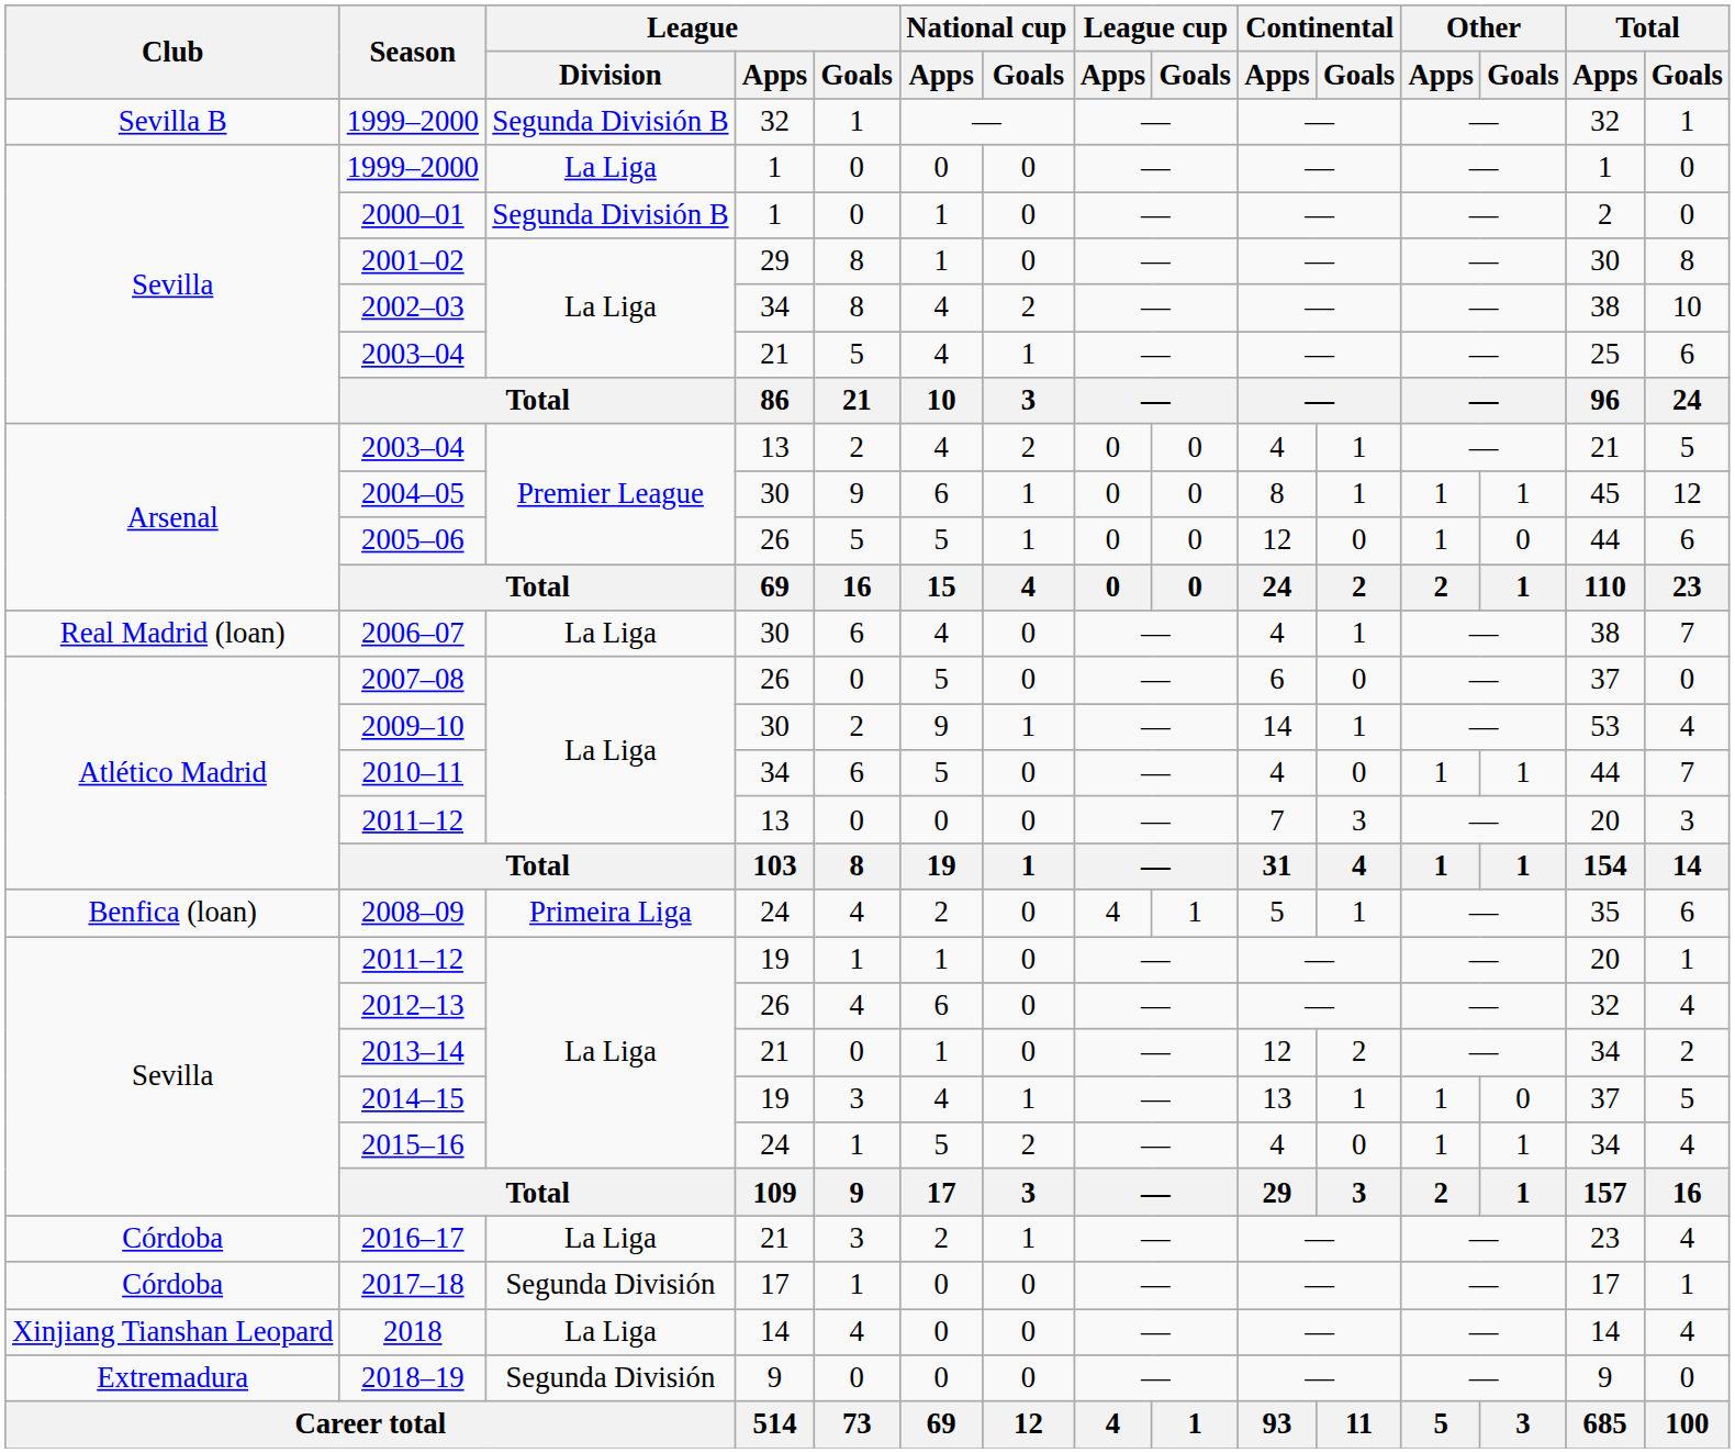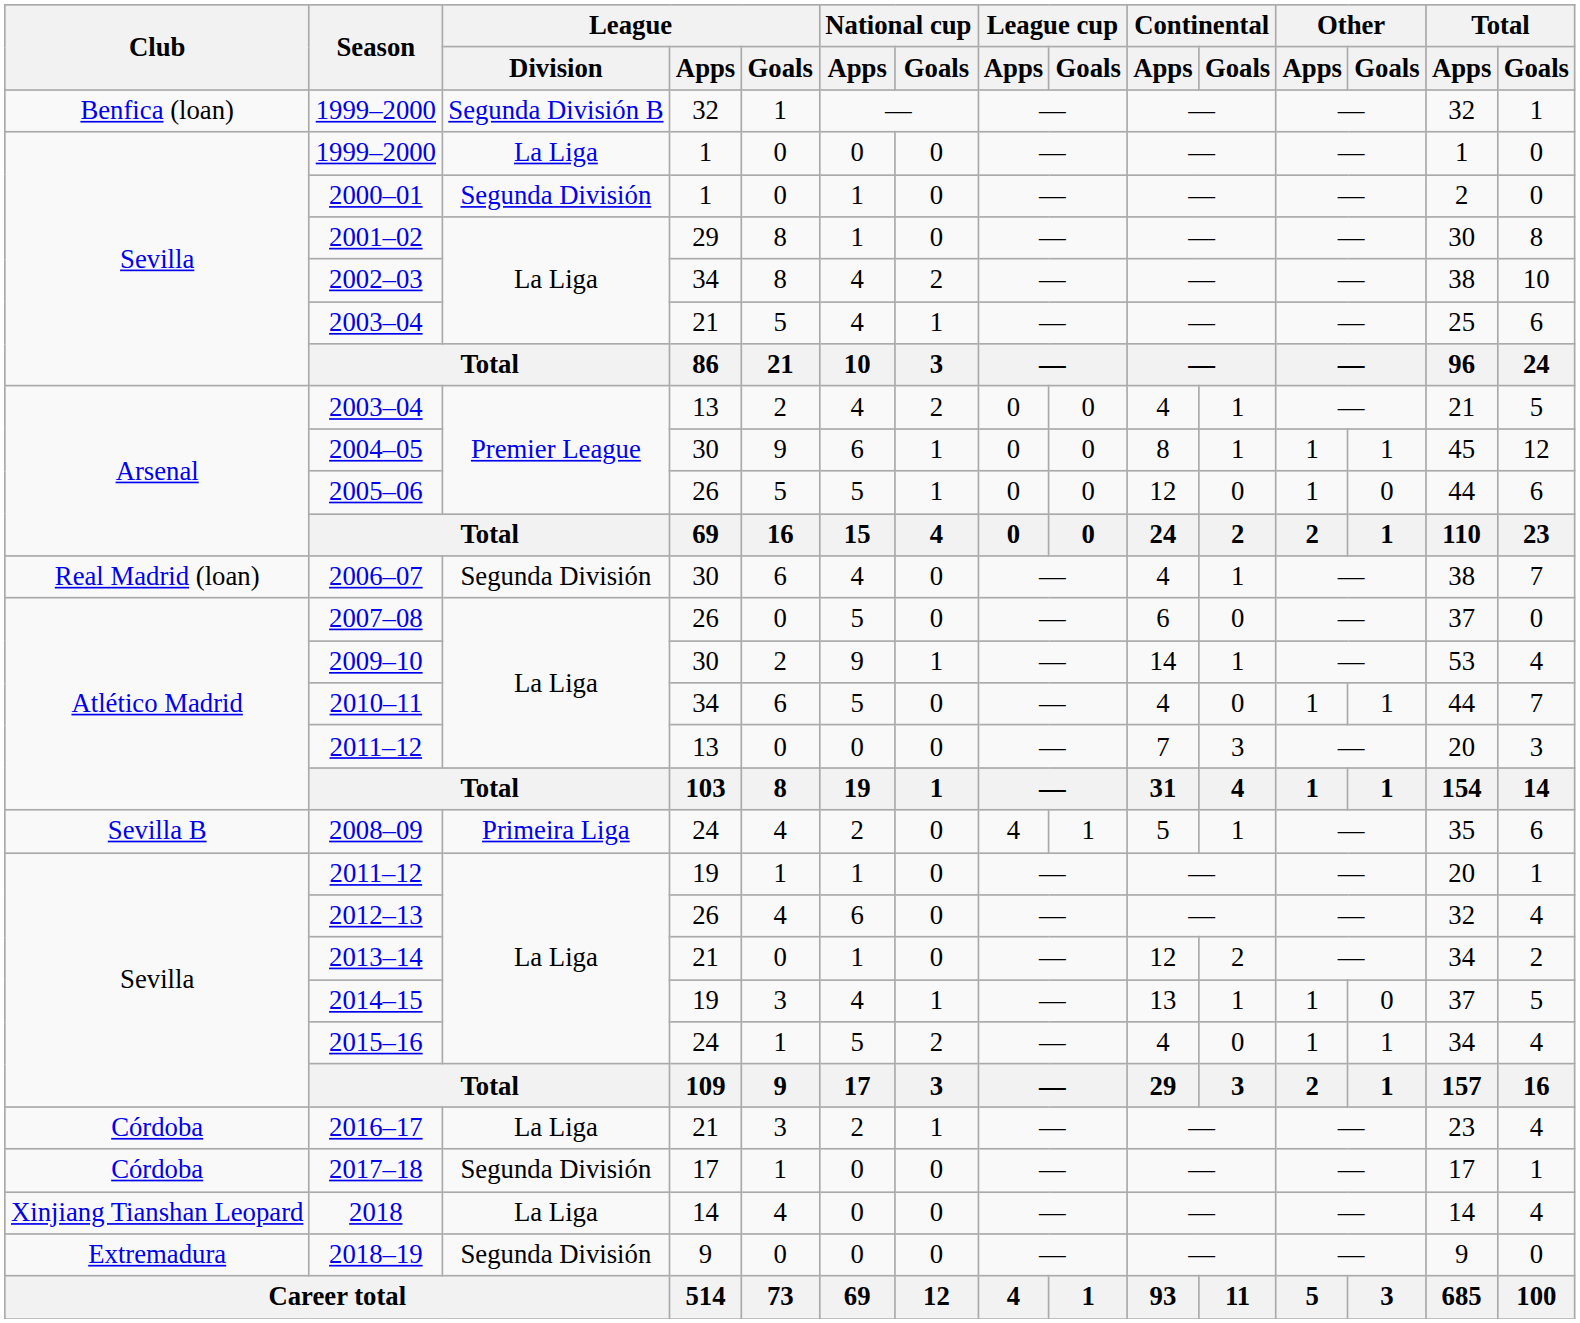 <table class="wikitable" style="text-align:center">
 <tr>
 <th rowspan="2">Club</th>
 <th rowspan="2">Season</th>
 <th colspan="3">League</th>
 <th colspan="2">National cup</th>
 <th colspan="2">League cup</th>
 <th colspan="2">Continental</th>
 <th colspan="2">Other</th>
 <th colspan="2">Total</th>
 </tr>
 <tr>
 <th>Division</th>
 <th>Apps</th>
 <th>Goals</th>
 <th>Apps</th>
 <th>Goals</th>
 <th>Apps</th>
 <th>Goals</th>
 <th>Apps</th>
 <th>Goals</th>
 <th>Apps</th>
 <th>Goals</th>
 <th>Apps</th>
 <th>Goals</th>
 </tr>
 <tr>
-<td><a href='#'>Sevilla B</a></td>
+<td><a href='#'>Benfica</a> (loan)</td>
 <td><a href='#'>1999–2000</a></td>
 <td><a href='#'>Segunda División B</a></td>
 <td>32</td>
 <td>1</td>
 <td colspan="2">—</td>
 <td colspan="2">—</td>
 <td colspan="2">—</td>
 <td colspan="2">—</td>
 <td>32</td>
 <td>1</td>
 </tr>
 <tr>
 <td rowspan="6"><a href='#'>Sevilla</a></td>
 <td><a href='#'>1999–2000</a></td>
 <td><a href='#'>La Liga</a></td>
 <td>1</td>
 <td>0</td>
 <td>0</td>
 <td>0</td>
 <td colspan="2">—</td>
 <td colspan="2">—</td>
 <td colspan="2">—</td>
 <td>1</td>
 <td>0</td>
 </tr>
 <tr>
 <td><a href='#'>2000–01</a></td>
-<td><a href='#'>Segunda División B</a></td>
+<td><a href='#'>Segunda División</a></td>
 <td>1</td>
 <td>0</td>
 <td>1</td>
 <td>0</td>
 <td colspan="2">—</td>
 <td colspan="2">—</td>
 <td colspan="2">—</td>
 <td>2</td>
 <td>0</td>
 </tr>
 <tr>
 <td><a href='#'>2001–02</a></td>
 <td rowspan="3">La Liga</td>
 <td>29</td>
 <td>8</td>
 <td>1</td>
 <td>0</td>
 <td colspan="2">—</td>
 <td colspan="2">—</td>
 <td colspan="2">—</td>
 <td>30</td>
 <td>8</td>
 </tr>
 <tr>
 <td><a href='#'>2002–03</a></td>
 <td>34</td>
 <td>8</td>
 <td>4</td>
 <td>2</td>
 <td colspan="2">—</td>
 <td colspan="2">—</td>
 <td colspan="2">—</td>
 <td>38</td>
 <td>10</td>
 </tr>
 <tr>
 <td><a href='#'>2003–04</a></td>
 <td>21</td>
 <td>5</td>
 <td>4</td>
 <td>1</td>
 <td colspan="2">—</td>
 <td colspan="2">—</td>
 <td colspan="2">—</td>
 <td>25</td>
 <td>6</td>
 </tr>
 <tr>
 <th colspan="2">Total</th>
 <th>86</th>
 <th>21</th>
 <th>10</th>
 <th>3</th>
 <th colspan="2">—</th>
 <th colspan="2">—</th>
 <th colspan="2">—</th>
 <th>96</th>
 <th>24</th>
 </tr>
 <tr>
 <td rowspan="4"><a href='#'>Arsenal</a></td>
 <td><a href='#'>2003–04</a></td>
 <td rowspan=3><a href='#'>Premier League</a></td>
 <td>13</td>
 <td>2</td>
 <td>4</td>
 <td>2</td>
 <td>0</td>
 <td>0</td>
 <td>4</td>
 <td>1</td>
 <td colspan="2">—</td>
 <td>21</td>
 <td>5</td>
 </tr>
 <tr>
 <td><a href='#'>2004–05</a></td>
 <td>30</td>
 <td>9</td>
 <td>6</td>
 <td>1</td>
 <td>0</td>
 <td>0</td>
 <td>8</td>
 <td>1</td>
 <td>1</td>
 <td>1</td>
 <td>45</td>
 <td>12</td>
 </tr>
 <tr>
 <td><a href='#'>2005–06</a></td>
 <td>26</td>
 <td>5</td>
 <td>5</td>
 <td>1</td>
 <td>0</td>
 <td>0</td>
 <td>12</td>
 <td>0</td>
 <td>1</td>
 <td>0</td>
 <td>44</td>
 <td>6</td>
 </tr>
 <tr>
 <th colspan="2">Total</th>
 <th>69</th>
 <th>16</th>
 <th>15</th>
 <th>4</th>
 <th>0</th>
 <th>0</th>
 <th>24</th>
 <th>2</th>
 <th>2</th>
 <th>1</th>
 <th>110</th>
 <th>23</th>
 </tr>
 <tr>
 <td><a href='#'>Real Madrid</a> (loan)</td>
 <td><a href='#'>2006–07</a></td>
-<td>La Liga</td>
+<td>Segunda División</td>
 <td>30</td>
 <td>6</td>
 <td>4</td>
 <td>0</td>
 <td colspan="2">—</td>
 <td>4</td>
 <td>1</td>
 <td colspan="2">—</td>
 <td>38</td>
 <td>7</td>
 </tr>
 <tr>
 <td rowspan="5"><a href='#'>Atlético Madrid</a></td>
 <td><a href='#'>2007–08</a></td>
 <td rowspan="4">La Liga</td>
 <td>26</td>
 <td>0</td>
 <td>5</td>
 <td>0</td>
 <td colspan="2">—</td>
 <td>6</td>
 <td>0</td>
 <td colspan="2">—</td>
 <td>37</td>
 <td>0</td>
 </tr>
 <tr>
 <td><a href='#'>2009–10</a></td>
 <td>30</td>
 <td>2</td>
 <td>9</td>
 <td>1</td>
 <td colspan="2">—</td>
 <td>14</td>
 <td>1</td>
 <td colspan="2">—</td>
 <td>53</td>
 <td>4</td>
 </tr>
 <tr>
 <td><a href='#'>2010–11</a></td>
 <td>34</td>
 <td>6</td>
 <td>5</td>
 <td>0</td>
 <td colspan="2">—</td>
 <td>4</td>
 <td>0</td>
 <td>1</td>
 <td>1</td>
 <td>44</td>
 <td>7</td>
 </tr>
 <tr>
 <td><a href='#'>2011–12</a></td>
 <td>13</td>
 <td>0</td>
 <td>0</td>
 <td>0</td>
 <td colspan="2">—</td>
 <td>7</td>
 <td>3</td>
 <td colspan="2">—</td>
 <td>20</td>
 <td>3</td>
 </tr>
 <tr>
 <th colspan="2">Total</th>
 <th>103</th>
 <th>8</th>
 <th>19</th>
 <th>1</th>
 <th colspan="2">—</th>
 <th>31</th>
 <th>4</th>
 <th>1</th>
 <th>1</th>
 <th>154</th>
 <th>14</th>
 </tr>
 <tr>
-<td><a href='#'>Benfica</a> (loan)</td>
+<td><a href='#'>Sevilla B</a></td>
 <td><a href='#'>2008–09</a></td>
 <td><a href='#'>Primeira Liga</a></td>
 <td>24</td>
 <td>4</td>
 <td>2</td>
 <td>0</td>
 <td>4</td>
 <td>1</td>
 <td>5</td>
 <td>1</td>
 <td colspan="2">—</td>
 <td>35</td>
 <td>6</td>
 </tr>
 <tr>
 <td rowspan="6">Sevilla</td>
 <td><a href='#'>2011–12</a></td>
 <td rowspan=5>La Liga</td>
 <td>19</td>
 <td>1</td>
 <td>1</td>
 <td>0</td>
 <td colspan="2">—</td>
 <td colspan="2">—</td>
 <td colspan="2">—</td>
 <td>20</td>
 <td>1</td>
 </tr>
 <tr>
 <td><a href='#'>2012–13</a></td>
 <td>26</td>
 <td>4</td>
 <td>6</td>
 <td>0</td>
 <td colspan="2">—</td>
 <td colspan="2">—</td>
 <td colspan="2">—</td>
 <td>32</td>
 <td>4</td>
 </tr>
 <tr>
 <td><a href='#'>2013–14</a></td>
 <td>21</td>
 <td>0</td>
 <td>1</td>
 <td>0</td>
 <td colspan="2">—</td>
 <td>12</td>
 <td>2</td>
 <td colspan="2">—</td>
 <td>34</td>
 <td>2</td>
 </tr>
 <tr>
 <td><a href='#'>2014–15</a></td>
 <td>19</td>
 <td>3</td>
 <td>4</td>
 <td>1</td>
 <td colspan="2">—</td>
 <td>13</td>
 <td>1</td>
 <td>1</td>
 <td>0</td>
 <td>37</td>
 <td>5</td>
 </tr>
 <tr>
 <td><a href='#'>2015–16</a></td>
 <td>24</td>
 <td>1</td>
 <td>5</td>
 <td>2</td>
 <td colspan="2">—</td>
 <td>4</td>
 <td>0</td>
 <td>1</td>
 <td>1</td>
 <td>34</td>
 <td>4</td>
 </tr>
 <tr>
 <th colspan="2">Total</th>
 <th>109</th>
 <th>9</th>
 <th>17</th>
 <th>3</th>
 <th colspan="2">—</th>
 <th>29</th>
 <th>3</th>
 <th>2</th>
 <th>1</th>
 <th>157</th>
 <th>16</th>
 </tr>
 <tr>
 <td><a href='#'>Córdoba</a></td>
 <td><a href='#'>2016–17</a></td>
 <td>La Liga</td>
 <td>21</td>
 <td>3</td>
 <td>2</td>
 <td>1</td>
 <td colspan="2">—</td>
 <td colspan="2">—</td>
 <td colspan="2">—</td>
 <td>23</td>
 <td>4</td>
 </tr>
 <tr>
 <td><a href='#'>Córdoba</a></td>
 <td><a href='#'>2017–18</a></td>
 <td>Segunda División</td>
 <td>17</td>
 <td>1</td>
 <td>0</td>
 <td>0</td>
 <td colspan="2">—</td>
 <td colspan="2">—</td>
 <td colspan="2">—</td>
 <td>17</td>
 <td>1</td>
 </tr>
 <tr>
 <td><a href='#'>Xinjiang Tianshan Leopard</a></td>
 <td><a href='#'>2018</a></td>
 <td>La Liga</td>
 <td>14</td>
 <td>4</td>
 <td>0</td>
 <td>0</td>
 <td colspan="2">—</td>
 <td colspan="2">—</td>
 <td colspan="2">—</td>
 <td>14</td>
 <td>4</td>
 </tr>
 <tr>
 <td><a href='#'>Extremadura</a></td>
 <td><a href='#'>2018–19</a></td>
 <td>Segunda División</td>
 <td>9</td>
 <td>0</td>
 <td>0</td>
 <td>0</td>
 <td colspan="2">—</td>
 <td colspan="2">—</td>
 <td colspan="2">—</td>
 <td>9</td>
 <td>0</td>
 </tr>
 <tr>
 <th colspan="3">Career total</th>
 <th>514</th>
 <th>73</th>
 <th>69</th>
 <th>12</th>
 <th>4</th>
 <th>1</th>
 <th>93</th>
 <th>11</th>
 <th>5</th>
 <th>3</th>
 <th>685</th>
 <th>100</th>
 </tr>
 </table>
